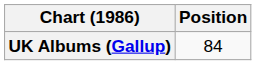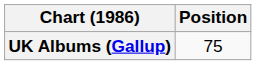 <table class="wikitable plainrowheaders" style="text-align:center">
 <tr>
 <th scope="col">Chart (1986)</th>
 <th scope="col">Position</th>
 </tr>
 <tr>
 <th scope="row">UK Albums (<a href='#'>Gallup</a>)</th>
-<td>84</td>
+<td>75</td>
 </tr>
 </table>
